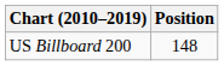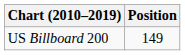 <table class="wikitable">
 <tr>
 <th>Chart (2010–2019)</th>
 <th>Position</th>
 </tr>
 <tr>
 <td>US <em>Billboard</em> 200</td>
-<td style="text-align:center;">148</td>
+<td style="text-align:center;">149</td>
 </tr>
 </table>
